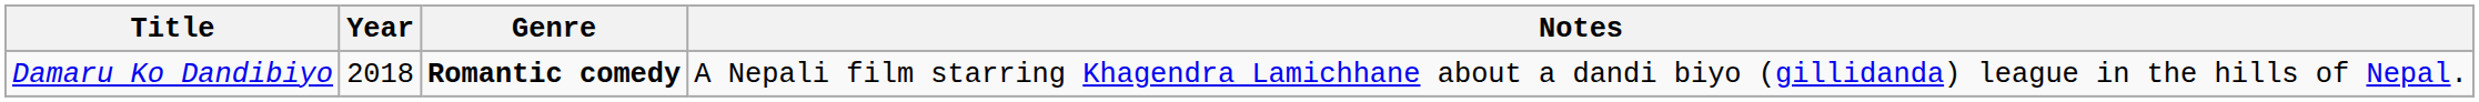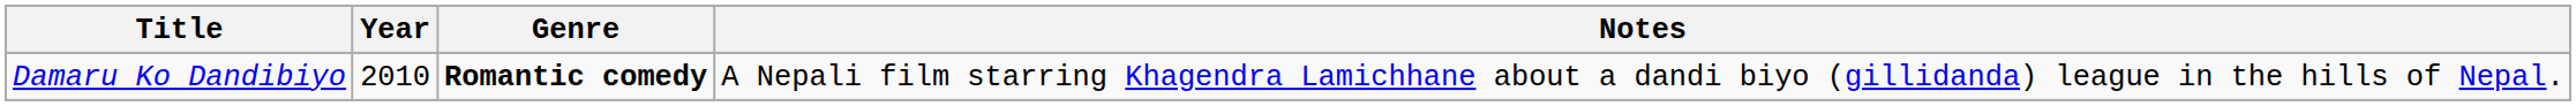 <table class="wikitable sortable">
 <tr>
 <th>Title</th>
 <th>Year</th>
 <th>Genre</th>
 <th>Notes</th>
 </tr>
 <tr>
 <td><em><a href='#'>Damaru Ko Dandibiyo</a></em></td>
-<td>2018</td>
+<td>2010</td>
 <td><strong>Romantic comedy</strong></td>
 <td>A Nepali film starring <a href='#'>Khagendra Lamichhane</a> about a dandi biyo (<a href='#'>gillidanda</a>) league in the hills of <a href='#'>Nepal</a>.</td>
 </tr>
 </table>
